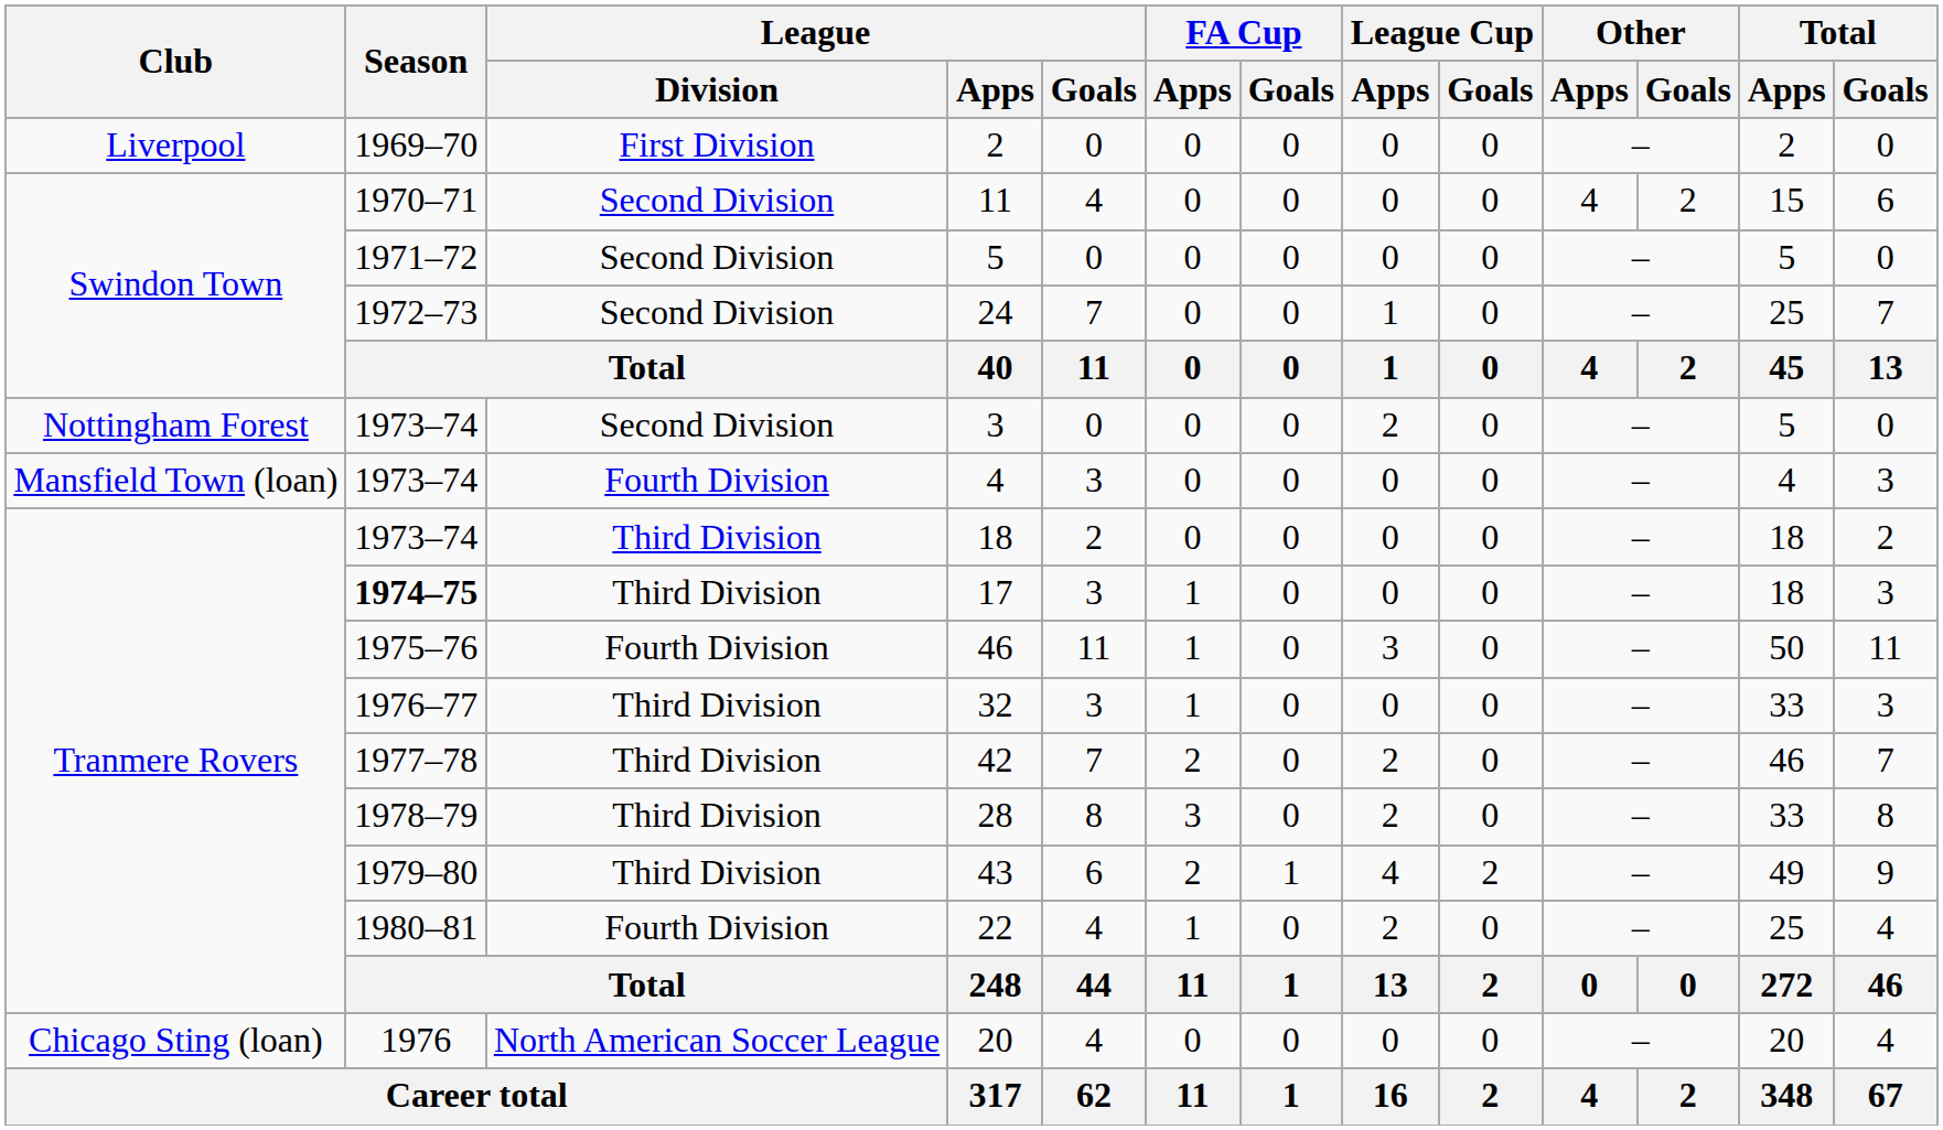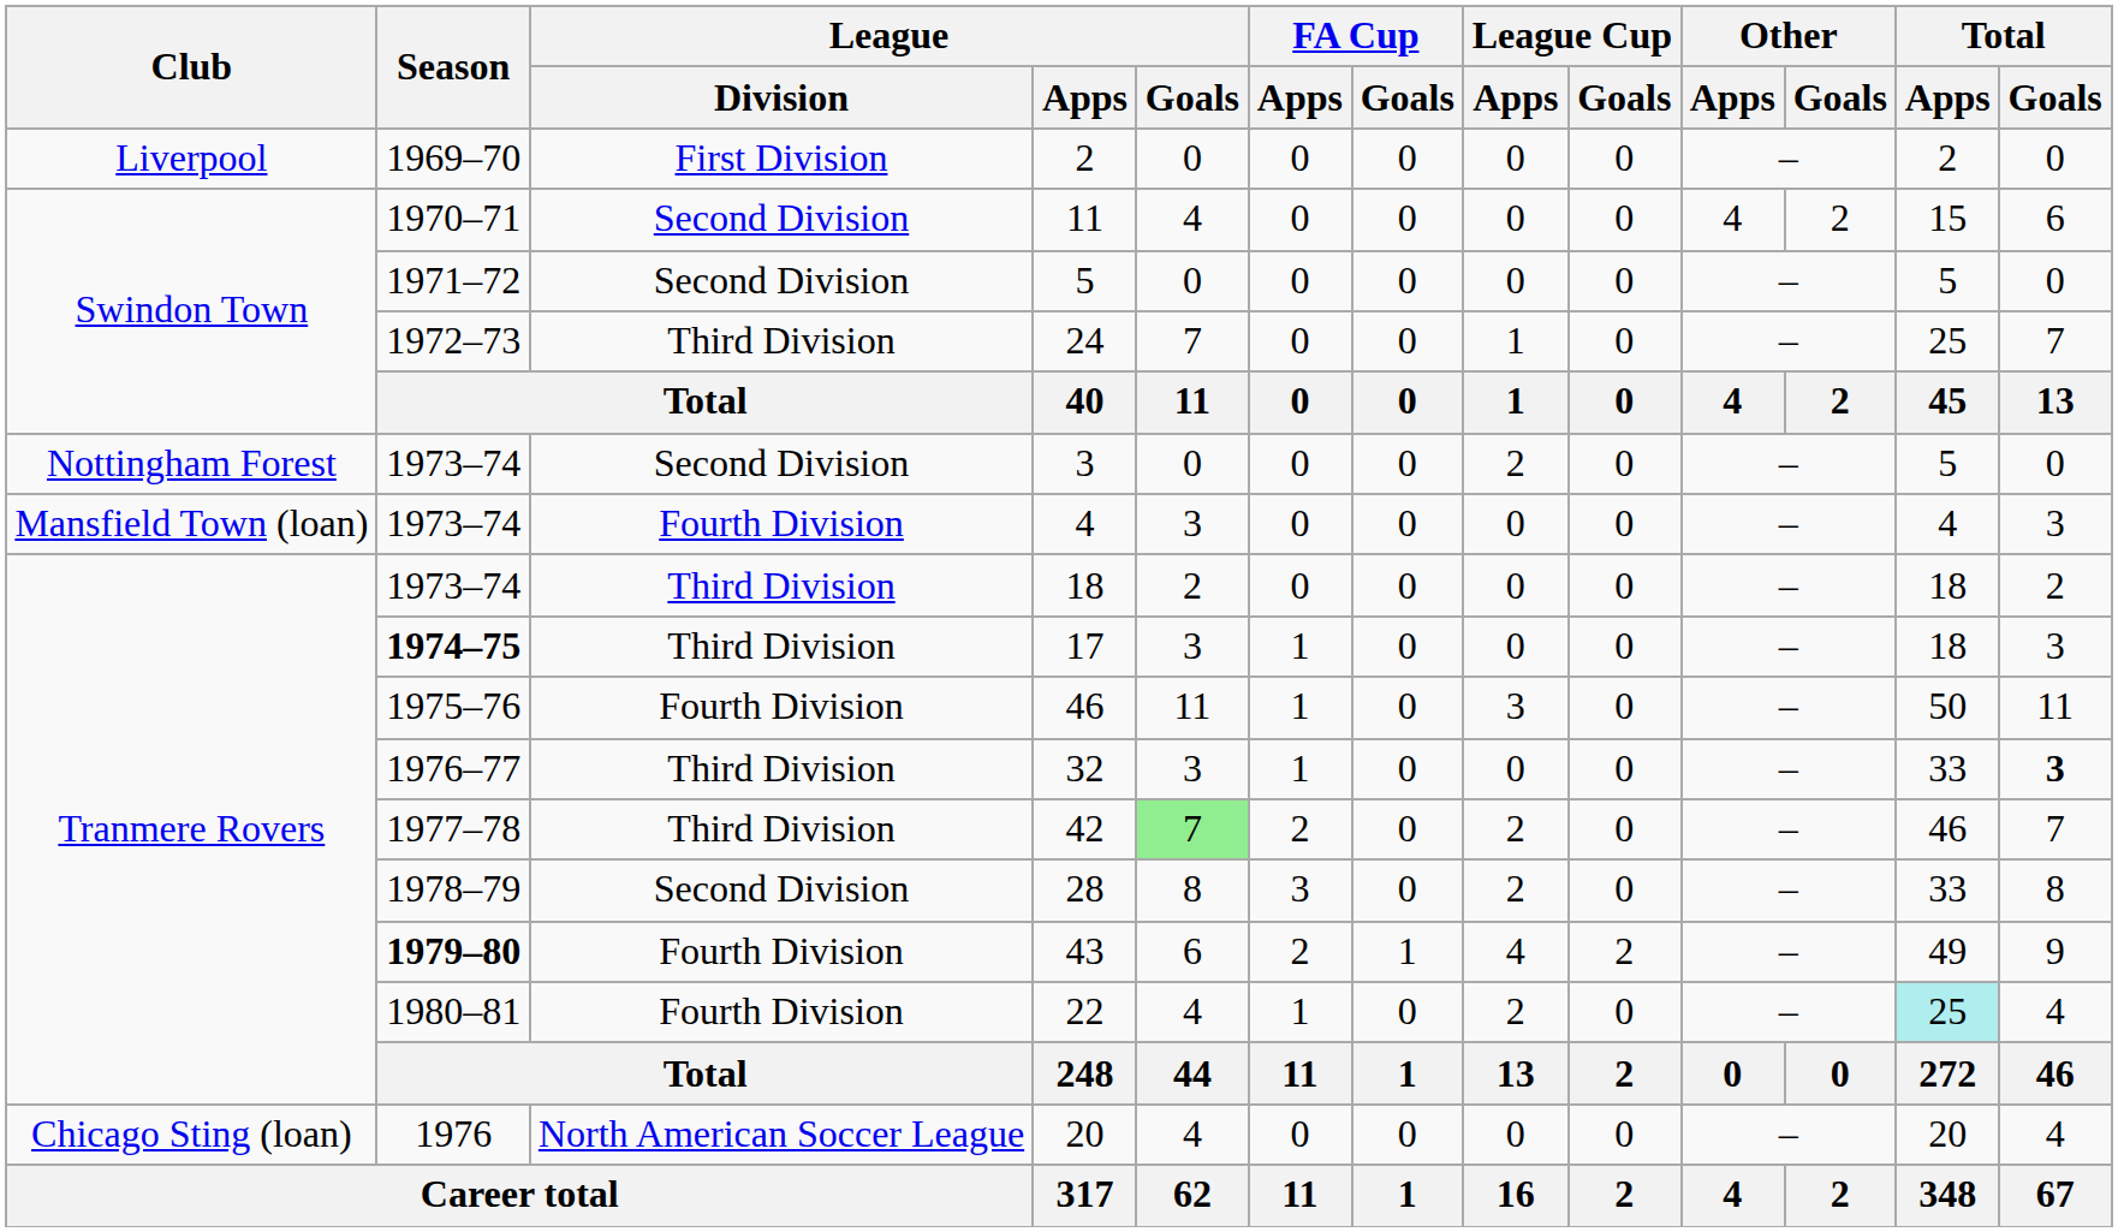 <table class="wikitable" style="text-align:center">
 <tr>
 <th rowspan="2">Club</th>
 <th rowspan="2">Season</th>
 <th colspan="3">League</th>
 <th colspan="2"><a href='#'>FA Cup</a></th>
 <th colspan="2">League Cup</th>
 <th colspan="2">Other</th>
 <th colspan="2">Total</th>
 </tr>
 <tr>
 <th>Division</th>
 <th>Apps</th>
 <th>Goals</th>
 <th>Apps</th>
 <th>Goals</th>
 <th>Apps</th>
 <th>Goals</th>
 <th>Apps</th>
 <th>Goals</th>
 <th>Apps</th>
 <th>Goals</th>
 </tr>
 <tr>
 <td><a href='#'>Liverpool</a></td>
 <td>1969–70</td>
 <td><a href='#'>First Division</a></td>
 <td>2</td>
 <td>0</td>
 <td>0</td>
 <td>0</td>
 <td>0</td>
 <td>0</td>
 <td colspan="2">–</td>
 <td>2</td>
 <td>0</td>
 </tr>
 <tr>
 <td rowspan="4"><a href='#'>Swindon Town</a></td>
 <td>1970–71</td>
 <td><a href='#'>Second Division</a></td>
 <td>11</td>
 <td>4</td>
 <td>0</td>
 <td>0</td>
 <td>0</td>
 <td>0</td>
 <td>4</td>
 <td>2</td>
 <td>15</td>
 <td>6</td>
 </tr>
 <tr>
 <td>1971–72</td>
 <td>Second Division</td>
 <td>5</td>
 <td>0</td>
 <td>0</td>
 <td>0</td>
 <td>0</td>
 <td>0</td>
 <td colspan="2">–</td>
 <td>5</td>
 <td>0</td>
 </tr>
 <tr>
 <td>1972–73</td>
-<td>Second Division</td>
+<td>Third Division</td>
 <td>24</td>
 <td>7</td>
 <td>0</td>
 <td>0</td>
 <td>1</td>
 <td>0</td>
 <td colspan="2">–</td>
 <td>25</td>
 <td>7</td>
 </tr>
 <tr>
 <th colspan="2">Total</th>
 <th>40</th>
 <th>11</th>
 <th>0</th>
 <th>0</th>
 <th>1</th>
 <th>0</th>
 <th>4</th>
 <th>2</th>
 <th>45</th>
 <th>13</th>
 </tr>
 <tr>
 <td><a href='#'>Nottingham Forest</a></td>
 <td>1973–74</td>
 <td>Second Division</td>
 <td>3</td>
 <td>0</td>
 <td>0</td>
 <td>0</td>
 <td>2</td>
 <td>0</td>
 <td colspan="2">–</td>
 <td>5</td>
 <td>0</td>
 </tr>
 <tr>
 <td><a href='#'>Mansfield Town</a> (loan)</td>
 <td>1973–74</td>
 <td><a href='#'>Fourth Division</a></td>
 <td>4</td>
 <td>3</td>
 <td>0</td>
 <td>0</td>
 <td>0</td>
 <td>0</td>
 <td colspan="2">–</td>
 <td>4</td>
 <td>3</td>
 </tr>
 <tr>
 <td rowspan="9"><a href='#'>Tranmere Rovers</a></td>
 <td>1973–74</td>
 <td><a href='#'>Third Division</a></td>
 <td>18</td>
 <td>2</td>
 <td>0</td>
 <td>0</td>
 <td>0</td>
 <td>0</td>
 <td colspan="2">–</td>
 <td>18</td>
 <td>2</td>
 </tr>
 <tr>
 <td><strong>1974–75</strong></td>
 <td>Third Division</td>
 <td>17</td>
 <td>3</td>
 <td>1</td>
 <td>0</td>
 <td>0</td>
 <td>0</td>
 <td colspan="2">–</td>
 <td>18</td>
 <td>3</td>
 </tr>
 <tr>
 <td>1975–76</td>
 <td>Fourth Division</td>
 <td>46</td>
 <td>11</td>
 <td>1</td>
 <td>0</td>
 <td>3</td>
 <td>0</td>
 <td colspan="2">–</td>
 <td>50</td>
 <td>11</td>
 </tr>
 <tr>
 <td>1976–77</td>
 <td>Third Division</td>
 <td>32</td>
 <td>3</td>
 <td>1</td>
 <td>0</td>
 <td>0</td>
 <td>0</td>
 <td colspan="2">–</td>
 <td>33</td>
-<td>3</td>
+<td><strong>3</strong></td>
 </tr>
 <tr>
 <td>1977–78</td>
 <td>Third Division</td>
 <td>42</td>
-<td>7</td>
+<td style="background: lightgreen;">7</td>
 <td>2</td>
 <td>0</td>
 <td>2</td>
 <td>0</td>
 <td colspan="2">–</td>
 <td>46</td>
 <td>7</td>
 </tr>
 <tr>
 <td>1978–79</td>
-<td>Third Division</td>
+<td>Second Division</td>
 <td>28</td>
 <td>8</td>
 <td>3</td>
 <td>0</td>
 <td>2</td>
 <td>0</td>
 <td colspan="2">–</td>
 <td>33</td>
 <td>8</td>
 </tr>
 <tr>
-<td>1979–80</td>
-<td>Third Division</td>
+<td><strong>1979–80</strong></td>
+<td>Fourth Division</td>
 <td>43</td>
 <td>6</td>
 <td>2</td>
 <td>1</td>
 <td>4</td>
 <td>2</td>
 <td colspan="2">–</td>
 <td>49</td>
 <td>9</td>
 </tr>
 <tr>
 <td>1980–81</td>
 <td>Fourth Division</td>
 <td>22</td>
 <td>4</td>
 <td>1</td>
 <td>0</td>
 <td>2</td>
 <td>0</td>
 <td colspan="2">–</td>
-<td>25</td>
+<td style="background: paleturquoise;">25</td>
 <td>4</td>
 </tr>
 <tr>
 <th colspan="2">Total</th>
 <th>248</th>
 <th>44</th>
 <th>11</th>
 <th>1</th>
 <th>13</th>
 <th>2</th>
 <th>0</th>
 <th>0</th>
 <th>272</th>
 <th>46</th>
 </tr>
 <tr>
 <td><a href='#'>Chicago Sting</a> (loan)</td>
 <td>1976</td>
 <td><a href='#'>North American Soccer League</a></td>
 <td>20</td>
 <td>4</td>
 <td>0</td>
 <td>0</td>
 <td>0</td>
 <td>0</td>
 <td colspan="2">–</td>
 <td>20</td>
 <td>4</td>
 </tr>
 <tr>
 <th colspan="3">Career total</th>
 <th>317</th>
 <th>62</th>
 <th>11</th>
 <th>1</th>
 <th>16</th>
 <th>2</th>
 <th>4</th>
 <th>2</th>
 <th>348</th>
 <th>67</th>
 </tr>
 </table>
